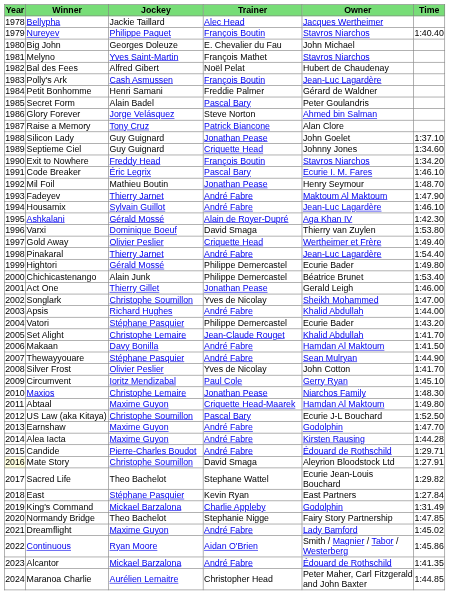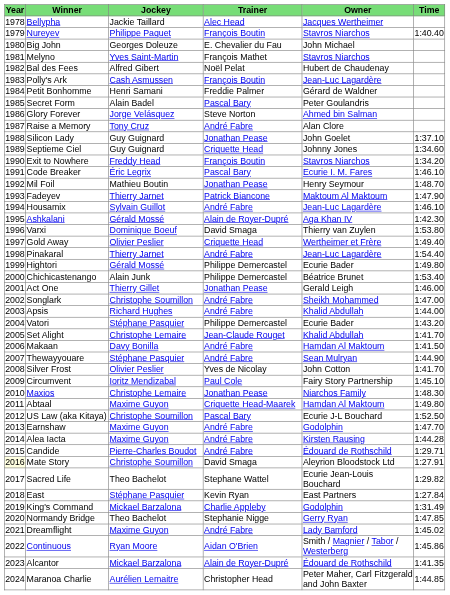 <table class = "sortable" | border="1" style="border-collapse: collapse; font-size:90%">
 <tr bgcolor="#77dd77" align="center">
 <th>Year</th>
 <th>Winner</th>
 <th>Jockey</th>
 <th>Trainer</th>
 <th>Owner</th>
 <th>Time</th>
 </tr>
 <tr>
 <td>1978</td>
 <td width=133px><a href='#'>Bellypha</a></td>
 <td width=152px>Jackie Taillard</td>
 <td width=159px><a href='#'>Alec Head</a></td>
 <td width=180px><a href='#'>Jacques Wertheimer</a></td>
 <td></td>
 </tr>
 <tr>
 <td>1979</td>
 <td><a href='#'>Nureyev</a></td>
 <td><a href='#'>Philippe Paquet</a></td>
 <td><a href='#'>François Boutin</a></td>
 <td><a href='#'>Stavros Niarchos</a></td>
 <td>1:40.40</td>
 </tr>
 <tr>
 <td>1980</td>
 <td>Big John</td>
 <td>Georges Doleuze</td>
 <td>E. Chevalier du Fau </td>
 <td>John Michael</td>
 <td></td>
 </tr>
 <tr>
 <td>1981</td>
 <td>Melyno</td>
 <td><a href='#'>Yves Saint-Martin</a></td>
 <td>François Mathet</td>
 <td><a href='#'>Stavros Niarchos</a></td>
 <td></td>
 </tr>
 <tr>
 <td>1982</td>
 <td>Bal des Fees</td>
 <td>Alfred Gibert</td>
 <td>Noël Pelat</td>
 <td>Hubert de Chaudenay</td>
 <td></td>
 </tr>
 <tr>
 <td>1983</td>
 <td>Polly's Ark</td>
 <td><a href='#'>Cash Asmussen</a></td>
 <td><a href='#'>François Boutin</a></td>
 <td><a href='#'>Jean-Luc Lagardère</a></td>
 <td></td>
 </tr>
 <tr>
 <td>1984</td>
 <td>Petit Bonhomme</td>
 <td>Henri Samani</td>
 <td>Freddie Palmer</td>
 <td>Gérard de Waldner</td>
 <td></td>
 </tr>
 <tr>
 <td>1985</td>
 <td>Secret Form</td>
 <td>Alain Badel</td>
 <td><a href='#'>Pascal Bary</a></td>
 <td>Peter Goulandris</td>
 <td></td>
 </tr>
 <tr>
 <td>1986</td>
 <td>Glory Forever</td>
 <td><a href='#'>Jorge Velásquez</a></td>
 <td>Steve Norton</td>
 <td><a href='#'>Ahmed bin Salman</a></td>
 <td></td>
 </tr>
 <tr>
 <td>1987</td>
 <td>Raise a Memory</td>
 <td><a href='#'>Tony Cruz</a></td>
-<td><a href='#'>Patrick Biancone</a></td>
+<td><a href='#'>André Fabre</a></td>
 <td>Alan Clore</td>
 <td></td>
 </tr>
 <tr>
 <td>1988</td>
 <td>Silicon Lady</td>
 <td>Guy Guignard</td>
 <td><a href='#'>Jonathan Pease</a></td>
 <td>John Goelet</td>
 <td>1:37.10</td>
 </tr>
 <tr>
 <td>1989</td>
 <td>Septieme Ciel</td>
 <td>Guy Guignard</td>
 <td><a href='#'>Criquette Head</a></td>
 <td>Johnny Jones</td>
 <td>1:34.60</td>
 </tr>
 <tr>
 <td>1990</td>
 <td>Exit to Nowhere</td>
 <td><a href='#'>Freddy Head</a></td>
 <td><a href='#'>François Boutin</a></td>
 <td><a href='#'>Stavros Niarchos</a></td>
 <td>1:34.20</td>
 </tr>
 <tr>
 <td>1991</td>
 <td>Code Breaker</td>
 <td><a href='#'>Éric Legrix</a></td>
 <td><a href='#'>Pascal Bary</a></td>
 <td><a href='#'>Ecurie I. M. Fares</a></td>
 <td>1:46.10</td>
 </tr>
 <tr>
 <td>1992</td>
 <td>Mil Foil</td>
 <td>Mathieu Boutin</td>
 <td><a href='#'>Jonathan Pease</a></td>
 <td>Henry Seymour</td>
 <td>1:48.70</td>
 </tr>
 <tr>
 <td>1993</td>
 <td>Fadeyev</td>
 <td><a href='#'>Thierry Jarnet</a></td>
-<td><a href='#'>André Fabre</a></td>
+<td><a href='#'>Patrick Biancone</a></td>
 <td><a href='#'>Maktoum Al Maktoum</a></td>
 <td>1:47.90</td>
 </tr>
 <tr>
 <td>1994</td>
 <td>Housamix</td>
 <td><a href='#'>Sylvain Guillot</a></td>
 <td><a href='#'>André Fabre</a></td>
 <td><a href='#'>Jean-Luc Lagardère</a></td>
 <td>1:46.10</td>
 </tr>
 <tr>
 <td>1995</td>
 <td><a href='#'>Ashkalani</a></td>
 <td><a href='#'>Gérald Mossé</a></td>
 <td><a href='#'>Alain de Royer-Dupré</a></td>
 <td><a href='#'>Aga Khan IV</a></td>
 <td>1:42.30</td>
 </tr>
 <tr>
 <td>1996</td>
 <td>Varxi</td>
 <td><a href='#'>Dominique Boeuf</a></td>
 <td>David Smaga</td>
 <td>Thierry van Zuylen</td>
 <td>1:53.80</td>
 </tr>
 <tr>
 <td>1997</td>
 <td>Gold Away</td>
 <td><a href='#'>Olivier Peslier</a></td>
 <td><a href='#'>Criquette Head</a></td>
 <td><a href='#'>Wertheimer et Frère</a></td>
 <td>1:49.40</td>
 </tr>
 <tr>
 <td>1998</td>
 <td>Pinakaral</td>
 <td><a href='#'>Thierry Jarnet</a></td>
 <td><a href='#'>André Fabre</a></td>
 <td><a href='#'>Jean-Luc Lagardère</a></td>
 <td>1:54.40</td>
 </tr>
 <tr>
 <td>1999</td>
 <td>Hightori</td>
 <td><a href='#'>Gérald Mossé</a></td>
 <td>Philippe Demercastel</td>
 <td>Ecurie Bader</td>
 <td>1:49.80</td>
 </tr>
 <tr>
 <td>2000</td>
 <td>Chichicastenango</td>
 <td>Alain Junk</td>
 <td>Philippe Demercastel</td>
 <td>Béatrice Brunet</td>
 <td>1:53.40</td>
 </tr>
 <tr>
 <td>2001</td>
 <td>Act One</td>
 <td><a href='#'>Thierry Gillet</a></td>
 <td><a href='#'>Jonathan Pease</a></td>
 <td>Gerald Leigh</td>
 <td>1:46.00</td>
 </tr>
 <tr>
 <td>2002</td>
 <td>Songlark</td>
 <td><a href='#'>Christophe Soumillon</a></td>
-<td>Yves de Nicolay</td>
+<td><a href='#'>André Fabre</a></td>
 <td><a href='#'>Sheikh Mohammed</a></td>
 <td>1:47.00</td>
 </tr>
 <tr>
 <td>2003</td>
 <td>Apsis</td>
 <td><a href='#'>Richard Hughes</a></td>
 <td><a href='#'>André Fabre</a></td>
 <td><a href='#'>Khalid Abdullah</a></td>
 <td>1:44.00</td>
 </tr>
 <tr>
 <td>2004</td>
 <td>Vatori</td>
 <td><a href='#'>Stéphane Pasquier</a></td>
 <td>Philippe Demercastel</td>
 <td>Ecurie Bader</td>
 <td>1:43.20</td>
 </tr>
 <tr>
 <td>2005</td>
 <td>Set Alight</td>
 <td><a href='#'>Christophe Lemaire</a></td>
 <td><a href='#'>Jean-Claude Rouget</a></td>
 <td><a href='#'>Khalid Abdullah</a></td>
 <td>1:41.70</td>
 </tr>
 <tr>
 <td>2006</td>
 <td>Makaan</td>
 <td><a href='#'>Davy Bonilla</a></td>
 <td><a href='#'>André Fabre</a></td>
 <td><a href='#'>Hamdan Al Maktoum</a></td>
 <td>1:41.50</td>
 </tr>
 <tr>
 <td>2007</td>
 <td>Thewayyouare</td>
 <td><a href='#'>Stéphane Pasquier</a></td>
 <td><a href='#'>André Fabre</a></td>
 <td><a href='#'>Sean Mulryan</a></td>
 <td>1:44.90</td>
 </tr>
 <tr>
 <td>2008</td>
 <td>Silver Frost</td>
 <td><a href='#'>Olivier Peslier</a></td>
 <td>Yves de Nicolay</td>
 <td>John Cotton</td>
 <td>1:41.70</td>
 </tr>
 <tr>
 <td>2009</td>
 <td>Circumvent</td>
 <td><a href='#'>Ioritz Mendizabal</a></td>
 <td><a href='#'>Paul Cole</a></td>
-<td><a href='#'>Gerry Ryan</a></td>
+<td>Fairy Story Partnership</td>
 <td>1:45.10</td>
 </tr>
 <tr>
 <td>2010</td>
 <td><a href='#'>Maxios</a></td>
 <td><a href='#'>Christophe Lemaire</a></td>
 <td><a href='#'>Jonathan Pease</a></td>
 <td><a href='#'>Niarchos Family</a></td>
 <td>1:48.30</td>
 </tr>
 <tr>
 <td>2011</td>
 <td>Abtaal</td>
 <td><a href='#'>Maxime Guyon</a></td>
 <td><a href='#'>Criquette Head-Maarek</a></td>
 <td><a href='#'>Hamdan Al Maktoum</a></td>
 <td>1:49.80</td>
 </tr>
 <tr>
 <td>2012</td>
 <td>US Law (aka Kitaya)</td>
 <td><a href='#'>Christophe Soumillon</a></td>
 <td><a href='#'>Pascal Bary</a></td>
 <td>Ecurie J-L Bouchard </td>
 <td>1:52.50</td>
 </tr>
 <tr>
 <td>2013</td>
 <td>Earnshaw</td>
 <td><a href='#'>Maxime Guyon</a></td>
 <td><a href='#'>André Fabre</a></td>
 <td><a href='#'>Godolphin</a></td>
 <td>1:47.70</td>
 </tr>
 <tr>
 <td>2014</td>
 <td>Alea Iacta</td>
 <td><a href='#'>Maxime Guyon</a></td>
 <td><a href='#'>André Fabre</a></td>
 <td><a href='#'>Kirsten Rausing</a></td>
 <td>1:44.28</td>
 </tr>
 <tr>
 <td>2015</td>
 <td>Candide</td>
 <td><a href='#'>Pierre-Charles Boudot</a></td>
 <td><a href='#'>André Fabre</a></td>
 <td><a href='#'>Édouard de Rothschild</a></td>
 <td>1:29.71</td>
 </tr>
 <tr>
 <td style="background: lightyellow;">2016</td>
 <td>Mate Story</td>
 <td><a href='#'>Christophe Soumillon</a></td>
 <td>David Smaga</td>
 <td>Aleyrion Bloodstock Ltd</td>
 <td>1:27.91</td>
 </tr>
 <tr>
 <td>2017</td>
 <td>Sacred Life</td>
 <td>Theo Bachelot</td>
 <td>Stephane Wattel</td>
 <td>Ecurie Jean-Louis Bouchard</td>
 <td>1:29.82</td>
 </tr>
 <tr>
 <td>2018</td>
 <td>East</td>
 <td><a href='#'>Stéphane Pasquier</a></td>
 <td>Kevin Ryan</td>
 <td>East Partners</td>
 <td>1:27.84</td>
 </tr>
 <tr>
 <td>2019</td>
 <td>King's Command</td>
 <td><a href='#'>Mickael Barzalona</a></td>
 <td><a href='#'>Charlie Appleby</a></td>
 <td><a href='#'>Godolphin</a></td>
 <td>1:31.49</td>
 </tr>
 <tr>
 <td>2020</td>
 <td>Normandy Bridge</td>
 <td>Theo Bachelot</td>
 <td>Stephanie Nigge</td>
-<td>Fairy Story Partnership</td>
+<td><a href='#'>Gerry Ryan</a></td>
 <td>1:47.85</td>
 </tr>
 <tr>
 <td>2021</td>
 <td>Dreamflight</td>
 <td><a href='#'>Maxime Guyon</a></td>
 <td><a href='#'>André Fabre</a></td>
 <td><a href='#'>Lady Bamford</a></td>
 <td>1:45.02</td>
 </tr>
 <tr>
 <td>2022</td>
 <td><a href='#'>Continuous</a></td>
 <td><a href='#'>Ryan Moore</a></td>
 <td><a href='#'>Aidan O'Brien</a></td>
 <td>Smith / <a href='#'>Magnier</a> / <a href='#'>Tabor</a> / <a href='#'>Westerberg</a></td>
 <td>1:45.86</td>
 </tr>
 <tr>
 <td>2023</td>
 <td>Alcantor</td>
 <td><a href='#'>Mickael Barzalona</a></td>
-<td><a href='#'>André Fabre</a></td>
+<td><a href='#'>Alain de Royer-Dupré</a></td>
 <td><a href='#'>Édouard de Rothschild</a></td>
 <td>1:41.35</td>
 </tr>
 <tr>
 <td>2024</td>
 <td>Maranoa Charlie</td>
 <td><a href='#'>Aurélien Lemaitre</a></td>
 <td>Christopher Head</td>
 <td>Peter Maher, Carl Fitzgerald and John Baxter</td>
 <td>1:44.85</td>
 </tr>
 </table>
